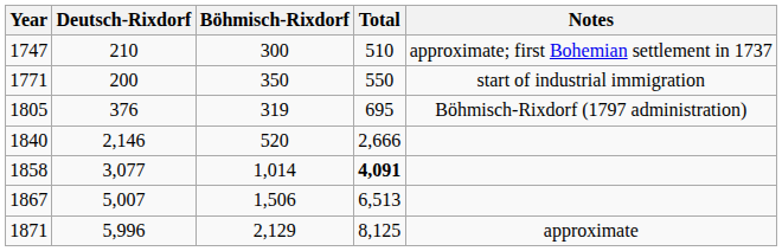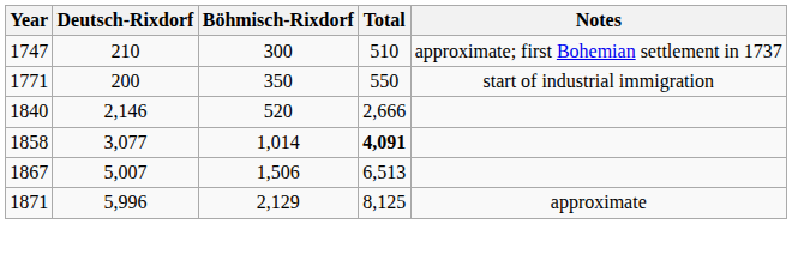 <table class="wikitable mw-collapsible mw-collapsed" style="text-align:center;">
 <tr>
 <th>Year</th>
 <th>Deutsch-Rixdorf</th>
 <th>Böhmisch-Rixdorf</th>
 <th>Total</th>
 <th>Notes</th>
 </tr>
 <tr>
 <td>1747</td>
 <td>210</td>
 <td>300</td>
 <td>510</td>
 <td>approximate; first <a href='#'>Bohemian</a> settlement in 1737</td>
 </tr>
 <tr>
 <td>1771</td>
 <td>200</td>
 <td>350</td>
 <td>550</td>
 <td>start of industrial immigration</td>
-</tr>
-<tr>
-<td>1805</td>
-<td>376</td>
-<td>319</td>
-<td>695</td>
-<td>Böhmisch-Rixdorf (1797 administration)</td>
 </tr>
 <tr>
 <td>1840</td>
 <td>2,146</td>
 <td>520</td>
 <td>2,666</td>
 <td></td>
 </tr>
 <tr>
 <td>1858</td>
 <td>3,077</td>
 <td>1,014</td>
 <td><strong>4,091</strong></td>
 <td></td>
 </tr>
 <tr>
 <td>1867</td>
 <td>5,007</td>
 <td>1,506</td>
 <td>6,513</td>
 <td></td>
 </tr>
 <tr>
 <td>1871</td>
 <td>5,996</td>
 <td>2,129</td>
 <td>8,125</td>
 <td>approximate</td>
 </tr>
 </table>
